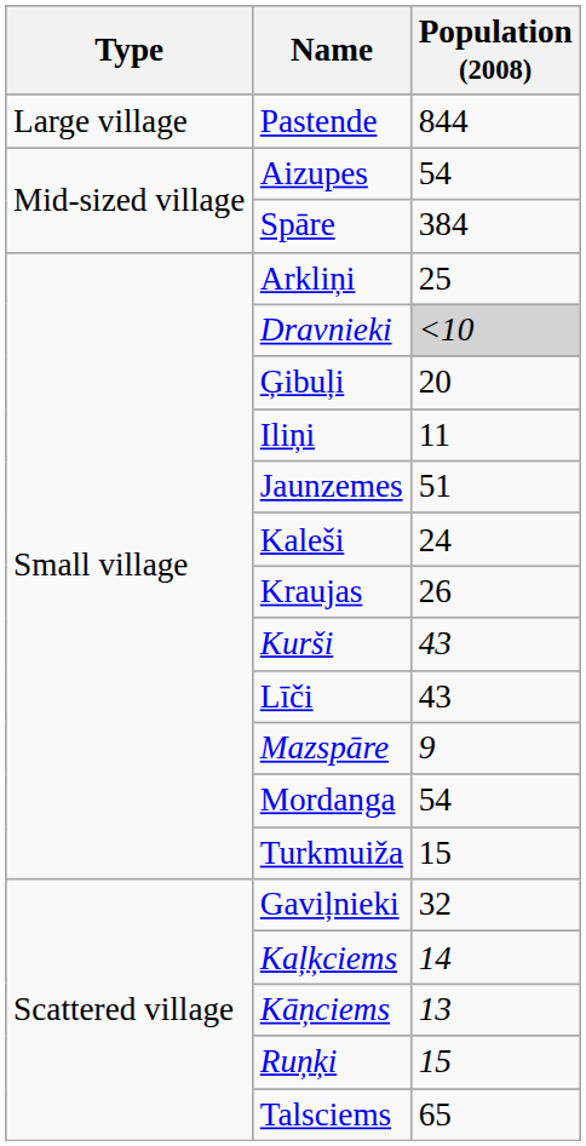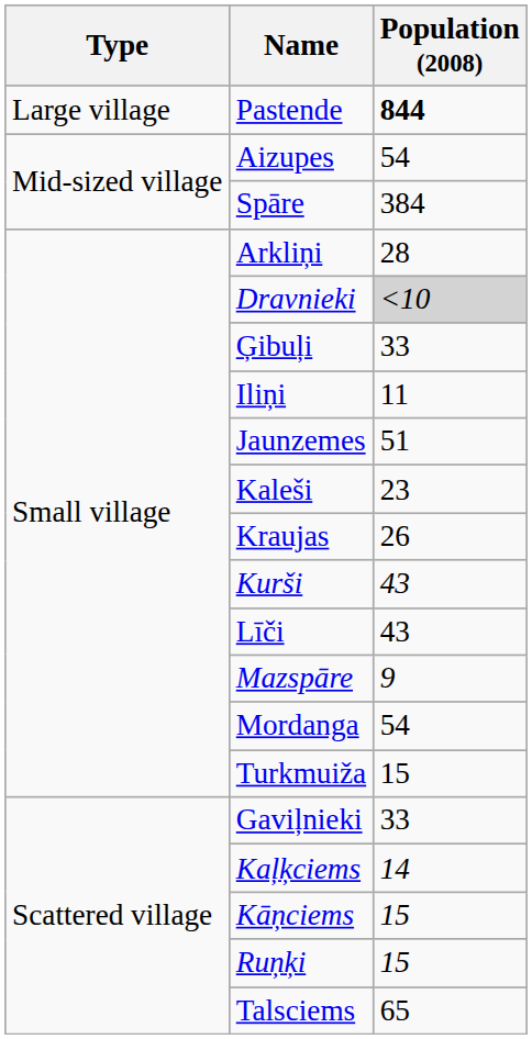 <table class="wikitable">
 <tr>
 <th>Type</th>
 <th>Name</th>
 <th>Population<br><small>(2008)</small></th>
 </tr>
 <tr>
 <td>Large village</td>
 <td><a href='#'>Pastende</a></td>
-<td>844</td>
+<td><strong>844</strong></td>
 </tr>
 <tr>
 <td rowspan="2">Mid-sized village</td>
 <td><a href='#'>Aizupes</a></td>
 <td>54</td>
 </tr>
 <tr>
 <td><a href='#'>Spāre</a></td>
 <td>384</td>
 </tr>
 <tr>
 <td rowspan="12">Small village</td>
 <td><a href='#'>Arkliņi</a></td>
-<td>25</td>
+<td>28</td>
 </tr>
 <tr>
 <td><em><a href='#'>Dravnieki</a></em></td>
 <td style="background: lightgrey;"><em><10</em></td>
 </tr>
 <tr>
 <td><a href='#'>Ģibuļi</a></td>
-<td>20</td>
+<td>33</td>
 </tr>
 <tr>
 <td><a href='#'>Iliņi</a></td>
 <td>11</td>
 </tr>
 <tr>
 <td><a href='#'>Jaunzemes</a></td>
 <td>51</td>
 </tr>
 <tr>
 <td><a href='#'>Kaleši</a></td>
-<td>24</td>
+<td>23</td>
 </tr>
 <tr>
 <td><a href='#'>Kraujas</a></td>
 <td>26</td>
 </tr>
 <tr>
 <td><em><a href='#'>Kurši</a></em></td>
 <td><em>43</em></td>
 </tr>
 <tr>
 <td><a href='#'>Līči</a></td>
 <td>43</td>
 </tr>
 <tr>
 <td><em><a href='#'>Mazspāre</a></em></td>
 <td><em>9</em></td>
 </tr>
 <tr>
 <td><a href='#'>Mordanga</a></td>
 <td>54</td>
 </tr>
 <tr>
 <td><a href='#'>Turkmuiža</a></td>
 <td>15</td>
 </tr>
 <tr>
 <td rowspan="5">Scattered village</td>
 <td><a href='#'>Gaviļnieki</a></td>
-<td>32</td>
+<td>33</td>
 </tr>
 <tr>
 <td><em><a href='#'>Kaļķciems</a></em></td>
 <td><em>14</em></td>
 </tr>
 <tr>
 <td><em><a href='#'>Kāņciems</a></em></td>
-<td><em>13</em></td>
+<td><em>15</em></td>
 </tr>
 <tr>
 <td><em><a href='#'>Ruņķi</a></em></td>
 <td><em>15</em></td>
 </tr>
 <tr>
 <td><a href='#'>Talsciems</a></td>
 <td>65</td>
 </tr>
 </table>
